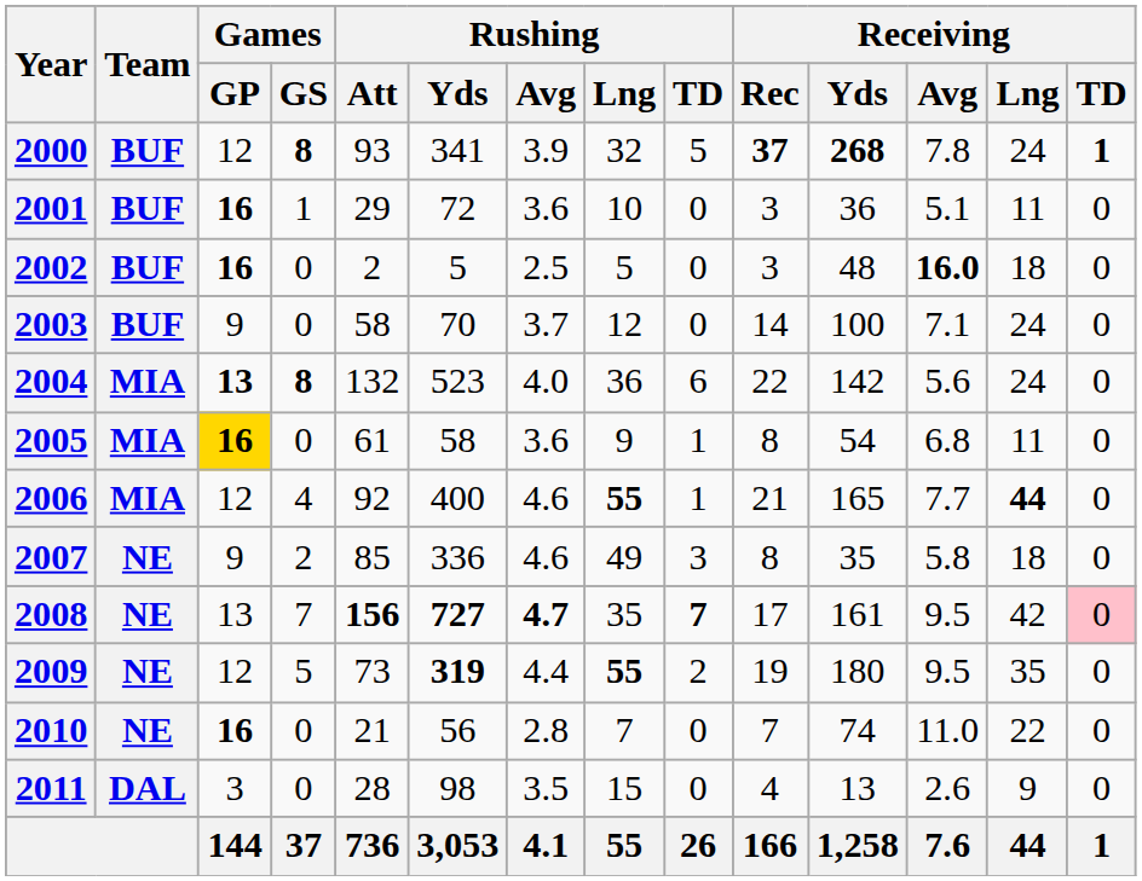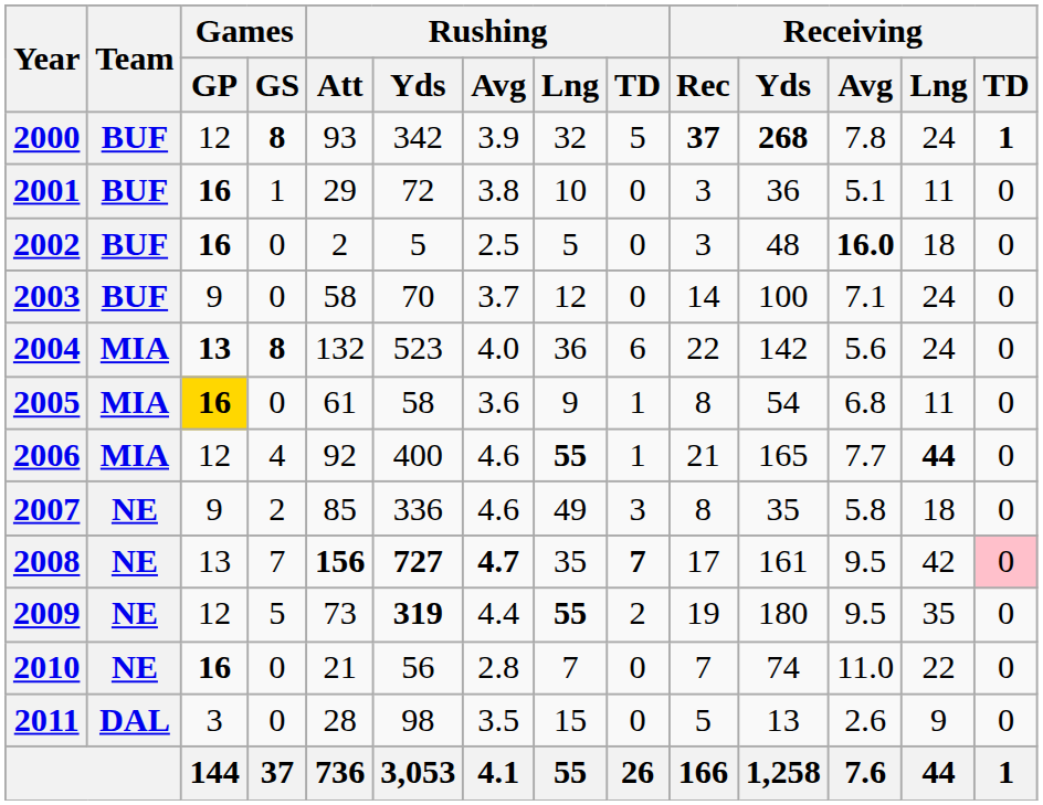 <table class="wikitable" style="text-align:center;">
 <tr>
 <th rowspan="2">Year</th>
 <th rowspan="2">Team</th>
 <th colspan="2">Games</th>
 <th colspan="5">Rushing</th>
 <th colspan="5">Receiving</th>
 </tr>
 <tr>
 <th>GP</th>
 <th>GS</th>
 <th>Att</th>
 <th>Yds</th>
 <th>Avg</th>
 <th>Lng</th>
 <th>TD</th>
 <th>Rec</th>
 <th>Yds</th>
 <th>Avg</th>
 <th>Lng</th>
 <th>TD</th>
 </tr>
 <tr>
 <th><a href='#'>2000</a></th>
 <th><a href='#'>BUF</a></th>
 <td>12</td>
 <td><strong>8</strong></td>
 <td>93</td>
-<td>341</td>
+<td>342</td>
 <td>3.9</td>
 <td>32</td>
 <td>5</td>
 <td><strong>37</strong></td>
 <td><strong>268</strong></td>
 <td>7.8</td>
 <td>24</td>
 <td><strong>1</strong></td>
 </tr>
 <tr>
 <th><a href='#'>2001</a></th>
 <th><a href='#'>BUF</a></th>
 <td><strong>16</strong></td>
 <td>1</td>
 <td>29</td>
 <td>72</td>
-<td>3.6</td>
+<td>3.8</td>
 <td>10</td>
 <td>0</td>
 <td>3</td>
 <td>36</td>
 <td>5.1</td>
 <td>11</td>
 <td>0</td>
 </tr>
 <tr>
 <th><a href='#'>2002</a></th>
 <th><a href='#'>BUF</a></th>
 <td><strong>16</strong></td>
 <td>0</td>
 <td>2</td>
 <td>5</td>
 <td>2.5</td>
 <td>5</td>
 <td>0</td>
 <td>3</td>
 <td>48</td>
 <td><strong>16.0</strong></td>
 <td>18</td>
 <td>0</td>
 </tr>
 <tr>
 <th><a href='#'>2003</a></th>
 <th><a href='#'>BUF</a></th>
 <td>9</td>
 <td>0</td>
 <td>58</td>
 <td>70</td>
 <td>3.7</td>
 <td>12</td>
 <td>0</td>
 <td>14</td>
 <td>100</td>
 <td>7.1</td>
 <td>24</td>
 <td>0</td>
 </tr>
 <tr>
 <th><a href='#'>2004</a></th>
 <th><a href='#'>MIA</a></th>
 <td><strong>13</strong></td>
 <td><strong>8</strong></td>
 <td>132</td>
 <td>523</td>
 <td>4.0</td>
 <td>36</td>
 <td>6</td>
 <td>22</td>
 <td>142</td>
 <td>5.6</td>
 <td>24</td>
 <td>0</td>
 </tr>
 <tr>
 <th><a href='#'>2005</a></th>
 <th><a href='#'>MIA</a></th>
 <td style="background: gold;"><strong>16</strong></td>
 <td>0</td>
 <td>61</td>
 <td>58</td>
 <td>3.6</td>
 <td>9</td>
 <td>1</td>
 <td>8</td>
 <td>54</td>
 <td>6.8</td>
 <td>11</td>
 <td>0</td>
 </tr>
 <tr>
 <th><a href='#'>2006</a></th>
 <th><a href='#'>MIA</a></th>
 <td>12</td>
 <td>4</td>
 <td>92</td>
 <td>400</td>
 <td>4.6</td>
 <td><strong>55</strong></td>
 <td>1</td>
 <td>21</td>
 <td>165</td>
 <td>7.7</td>
 <td><strong>44</strong></td>
 <td>0</td>
 </tr>
 <tr>
 <th><a href='#'>2007</a></th>
 <th><a href='#'>NE</a></th>
 <td>9</td>
 <td>2</td>
 <td>85</td>
 <td>336</td>
 <td>4.6</td>
 <td>49</td>
 <td>3</td>
 <td>8</td>
 <td>35</td>
 <td>5.8</td>
 <td>18</td>
 <td>0</td>
 </tr>
 <tr>
 <th><a href='#'>2008</a></th>
 <th><a href='#'>NE</a></th>
 <td>13</td>
 <td>7</td>
 <td><strong>156</strong></td>
 <td><strong>727</strong></td>
 <td><strong>4.7</strong></td>
 <td>35</td>
 <td><strong>7</strong></td>
 <td>17</td>
 <td>161</td>
 <td>9.5</td>
 <td>42</td>
 <td style="background: pink;">0</td>
 </tr>
 <tr>
 <th><a href='#'>2009</a></th>
 <th><a href='#'>NE</a></th>
 <td>12</td>
 <td>5</td>
 <td>73</td>
 <td><strong>319</strong></td>
 <td>4.4</td>
 <td><strong>55</strong></td>
 <td>2</td>
 <td>19</td>
 <td>180</td>
 <td>9.5</td>
 <td>35</td>
 <td>0</td>
 </tr>
 <tr>
 <th><a href='#'>2010</a></th>
 <th><a href='#'>NE</a></th>
 <td><strong>16</strong></td>
 <td>0</td>
 <td>21</td>
 <td>56</td>
 <td>2.8</td>
 <td>7</td>
 <td>0</td>
 <td>7</td>
 <td>74</td>
 <td>11.0</td>
 <td>22</td>
 <td>0</td>
 </tr>
 <tr>
 <th><a href='#'>2011</a></th>
 <th><a href='#'>DAL</a></th>
 <td>3</td>
 <td>0</td>
 <td>28</td>
 <td>98</td>
 <td>3.5</td>
 <td>15</td>
 <td>0</td>
-<td>4</td>
+<td>5</td>
 <td>13</td>
 <td>2.6</td>
 <td>9</td>
 <td>0</td>
 </tr>
 <tr>
 <th colspan="2"></th>
 <th>144</th>
 <th>37</th>
 <th>736</th>
 <th>3,053</th>
 <th>4.1</th>
 <th>55</th>
 <th>26</th>
 <th>166</th>
 <th>1,258</th>
 <th>7.6</th>
 <th>44</th>
 <th>1</th>
 </tr>
 </table>
